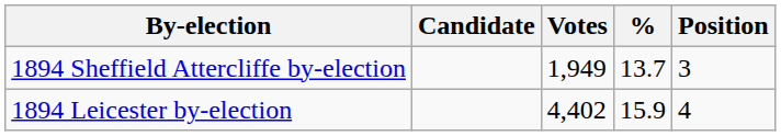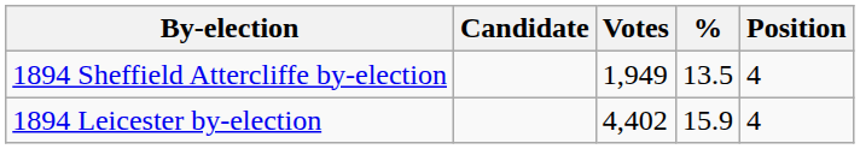 <table class="wikitable sortable">
 <tr>
 <th>By-election</th>
 <th>Candidate</th>
 <th>Votes</th>
 <th>%</th>
 <th>Position</th>
 </tr>
 <tr>
 <td><a href='#'>1894 Sheffield Attercliffe by-election</a></td>
 <td></td>
 <td>1,949</td>
-<td>13.7</td>
-<td>3</td>
+<td>13.5</td>
+<td>4</td>
 </tr>
 <tr>
 <td><a href='#'>1894 Leicester by-election</a></td>
 <td></td>
 <td>4,402</td>
 <td>15.9</td>
 <td>4</td>
 </tr>
 </table>
